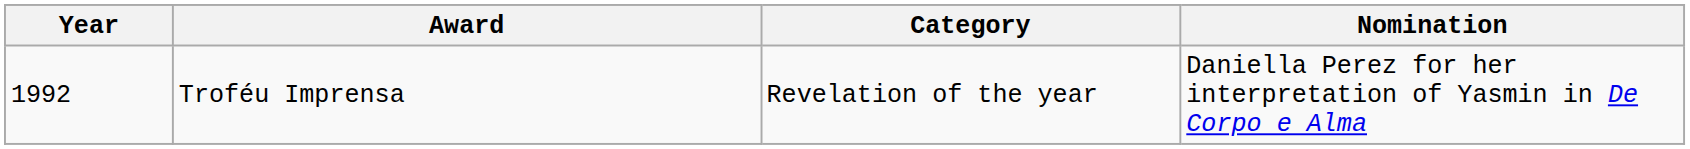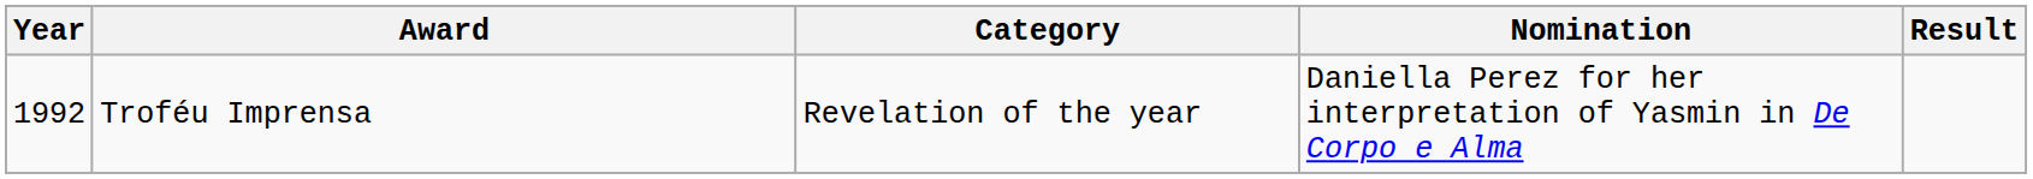 <table style="margin-bottom: 10px;" class="wikitable">
 <tr>
 <th>Year</th>
 <th width="35%">Award</th>
 <th width="25%">Category</th>
 <th width="30%">Nomination<br></th>
+<th width="5%">Result<br></th>
 </tr>
 <tr>
 <td>1992</td>
 <td>Troféu Imprensa</td>
 <td>Revelation of the year<br></td>
 <td>Daniella Perez for her interpretation of Yasmin in<em> <a href='#'>De Corpo e Alma</a></em></td>
+<td></td>
 </tr>
 </table>
